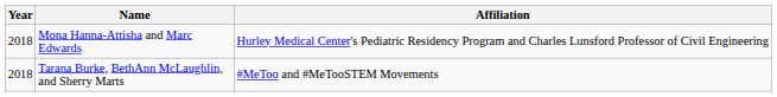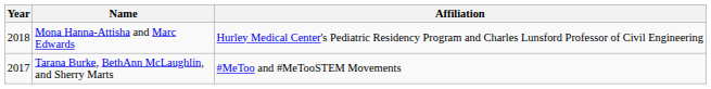 <table class="wikitable">
 <tr>
 <th>Year</th>
 <th width="250pt">Name</th>
 <th>Affiliation</th>
 </tr>
 <tr>
 <td>2018</td>
 <td><a href='#'>Mona Hanna-Attisha</a> and <a href='#'>Marc Edwards</a></td>
 <td><a href='#'>Hurley Medical Center</a>'s Pediatric Residency Program and Charles Lunsford Professor of Civil Engineering</td>
 </tr>
 <tr>
-<td>2018</td>
+<td>2017</td>
 <td><a href='#'>Tarana Burke</a>, <a href='#'>BethAnn McLaughlin</a>, and Sherry Marts</td>
 <td><a href='#'>#MeToo</a> and #MeTooSTEM Movements</td>
 </tr>
 </table>
